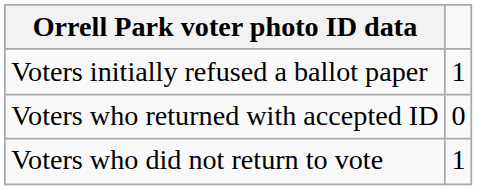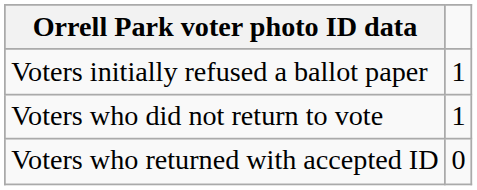 <table class="wikitable">
 <tr>
 <th>Orrell Park voter photo ID data</th>
 </tr>
 <tr>
 <td style="text-align:left">Voters initially refused a ballot paper</td>
 <td style="text-align:center">1</td>
 </tr>
 <tr>
+<td style="text-align:left">Voters who did not return to vote</td>
+<td style="text-align:center">1</td>
+</tr>
+<tr>
 <td style="text-align:left">Voters who returned with accepted ID</td>
 <td style="text-align:center">0</td>
 </tr>
-<tr>
-<td style="text-align:left">Voters who did not return to vote</td>
-<td style="text-align:center">1</td>
-</tr>
 </table>
